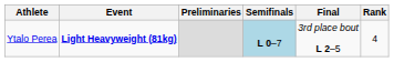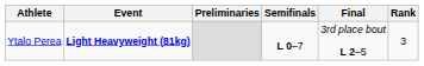 <table class="wikitable" border="1" style="font-size:90%">
 <tr>
 <th>Athlete</th>
 <th>Event</th>
 <th>Preliminaries</th>
 <th>Semifinals</th>
 <th>Final</th>
 <th>Rank</th>
 </tr>
 <tr>
 <td><a href='#'>Ytalo Perea</a></td>
 <td><strong><a href='#'>Light Heavyweight (81kg)</a></strong></td>
 <td align=center bgcolor=#DCDCDC></td>
-<td align=center style="background: lightblue;"> <br> <strong>L</strong> <strong>0</strong>–7</td>
+<td align=center> <br> <strong>L</strong> <strong>0</strong>–7</td>
 <td align=center><em>3rd place bout</em><br> <br> <strong>L</strong> <strong>2</strong>–5</td>
-<td align=center>4</td>
+<td align=center>3</td>
 </tr>
 </table>
